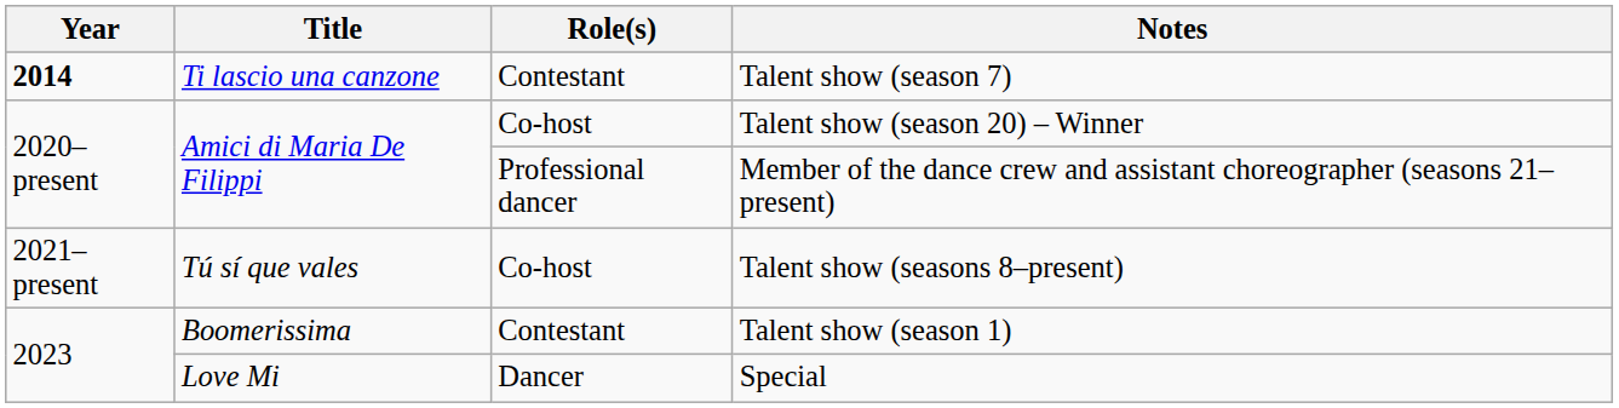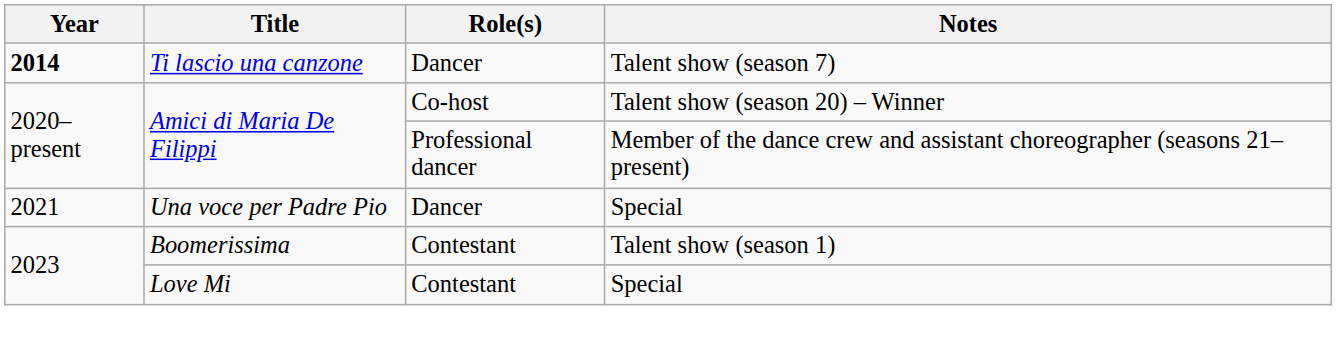 <table class="wikitable plainrowheaders sortable">
 <tr>
 <th scope="col">Year</th>
 <th scope="col">Title</th>
 <th scope="col">Role(s)</th>
 <th scope="col" class="unsortable">Notes</th>
 </tr>
 <tr>
 <td><strong>2014</strong></td>
 <td><em><a href='#'>Ti lascio una canzone</a></em></td>
-<td>Contestant</td>
+<td>Dancer</td>
 <td>Talent show (season 7)</td>
 </tr>
 <tr>
 <td rowspan="2">2020–present</td>
 <td rowspan="2"><em><a href='#'>Amici di Maria De Filippi</a></em></td>
 <td>Co-host</td>
 <td>Talent show (season 20) – Winner</td>
 </tr>
 <tr>
 <td>Professional dancer</td>
 <td>Member of the dance crew and assistant choreographer (seasons 21–present)</td>
 </tr>
 <tr>
-<td>2021–present</td>
-<td><em>Tú sí que vales</em></td>
-<td>Co-host</td>
-<td>Talent show (seasons 8–present)</td>
+<td>2021</td>
+<td><em>Una voce per Padre Pio</em></td>
+<td>Dancer</td>
+<td>Special</td>
 </tr>
 <tr>
 <td rowspan="2">2023</td>
 <td><em>Boomerissima</em></td>
 <td>Contestant</td>
 <td>Talent show (season 1)</td>
 </tr>
 <tr>
 <td><em>Love Mi</em></td>
-<td>Dancer</td>
+<td>Contestant</td>
 <td>Special</td>
 </tr>
 </table>
